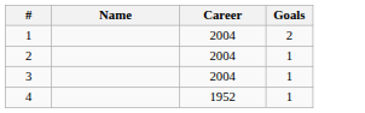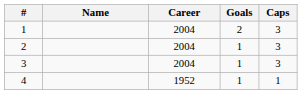 <table class="wikitable" style="font-size:100%; text-align:center;">
 <tr>
 <th width="50">#</th>
 <th style="width:150px;">Name</th>
 <th style="width:100px;">Career</th>
 <th width="50">Goals</th>
+<th width="50">Caps</th>
 </tr>
 <tr>
 <td>1</td>
 <td></td>
 <td>2004</td>
 <td>2</td>
+<td>3</td>
 </tr>
 <tr>
 <td>2</td>
 <td></td>
 <td>2004</td>
 <td>1</td>
+<td>3</td>
 </tr>
 <tr>
 <td>3</td>
 <td></td>
 <td>2004</td>
 <td>1</td>
+<td>3</td>
 </tr>
 <tr>
 <td>4</td>
 <td></td>
 <td>1952</td>
 <td>1</td>
+<td>1</td>
 </tr>
 </table>
